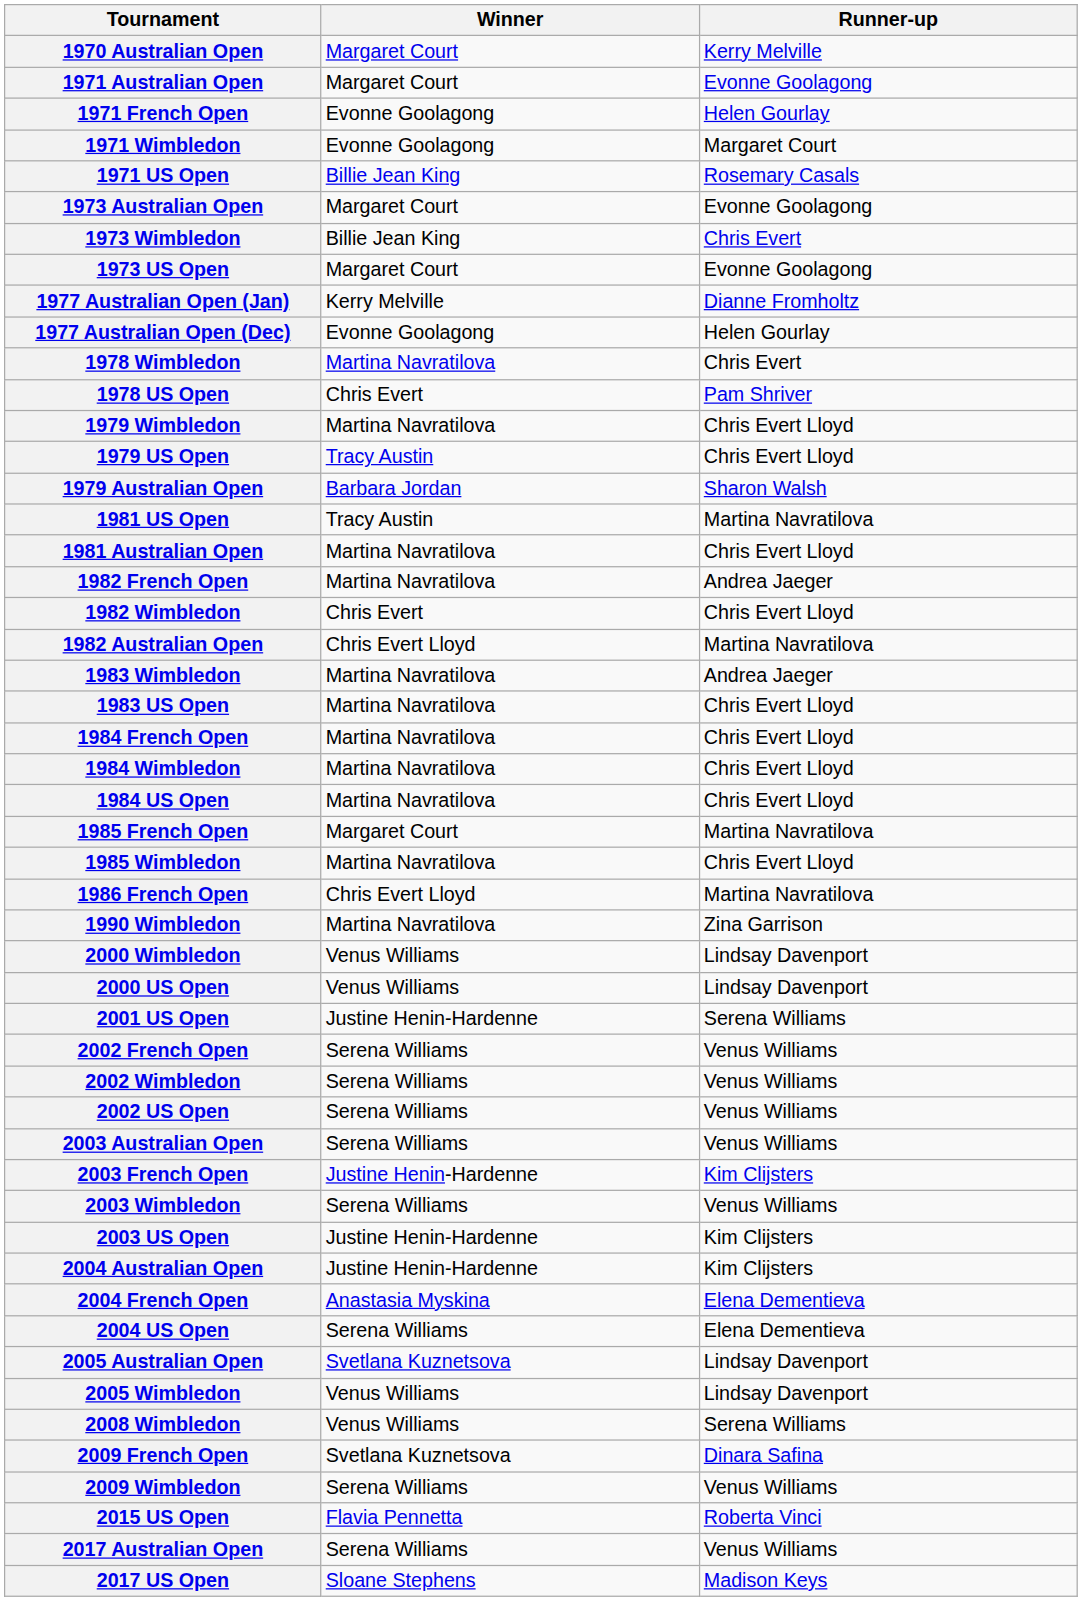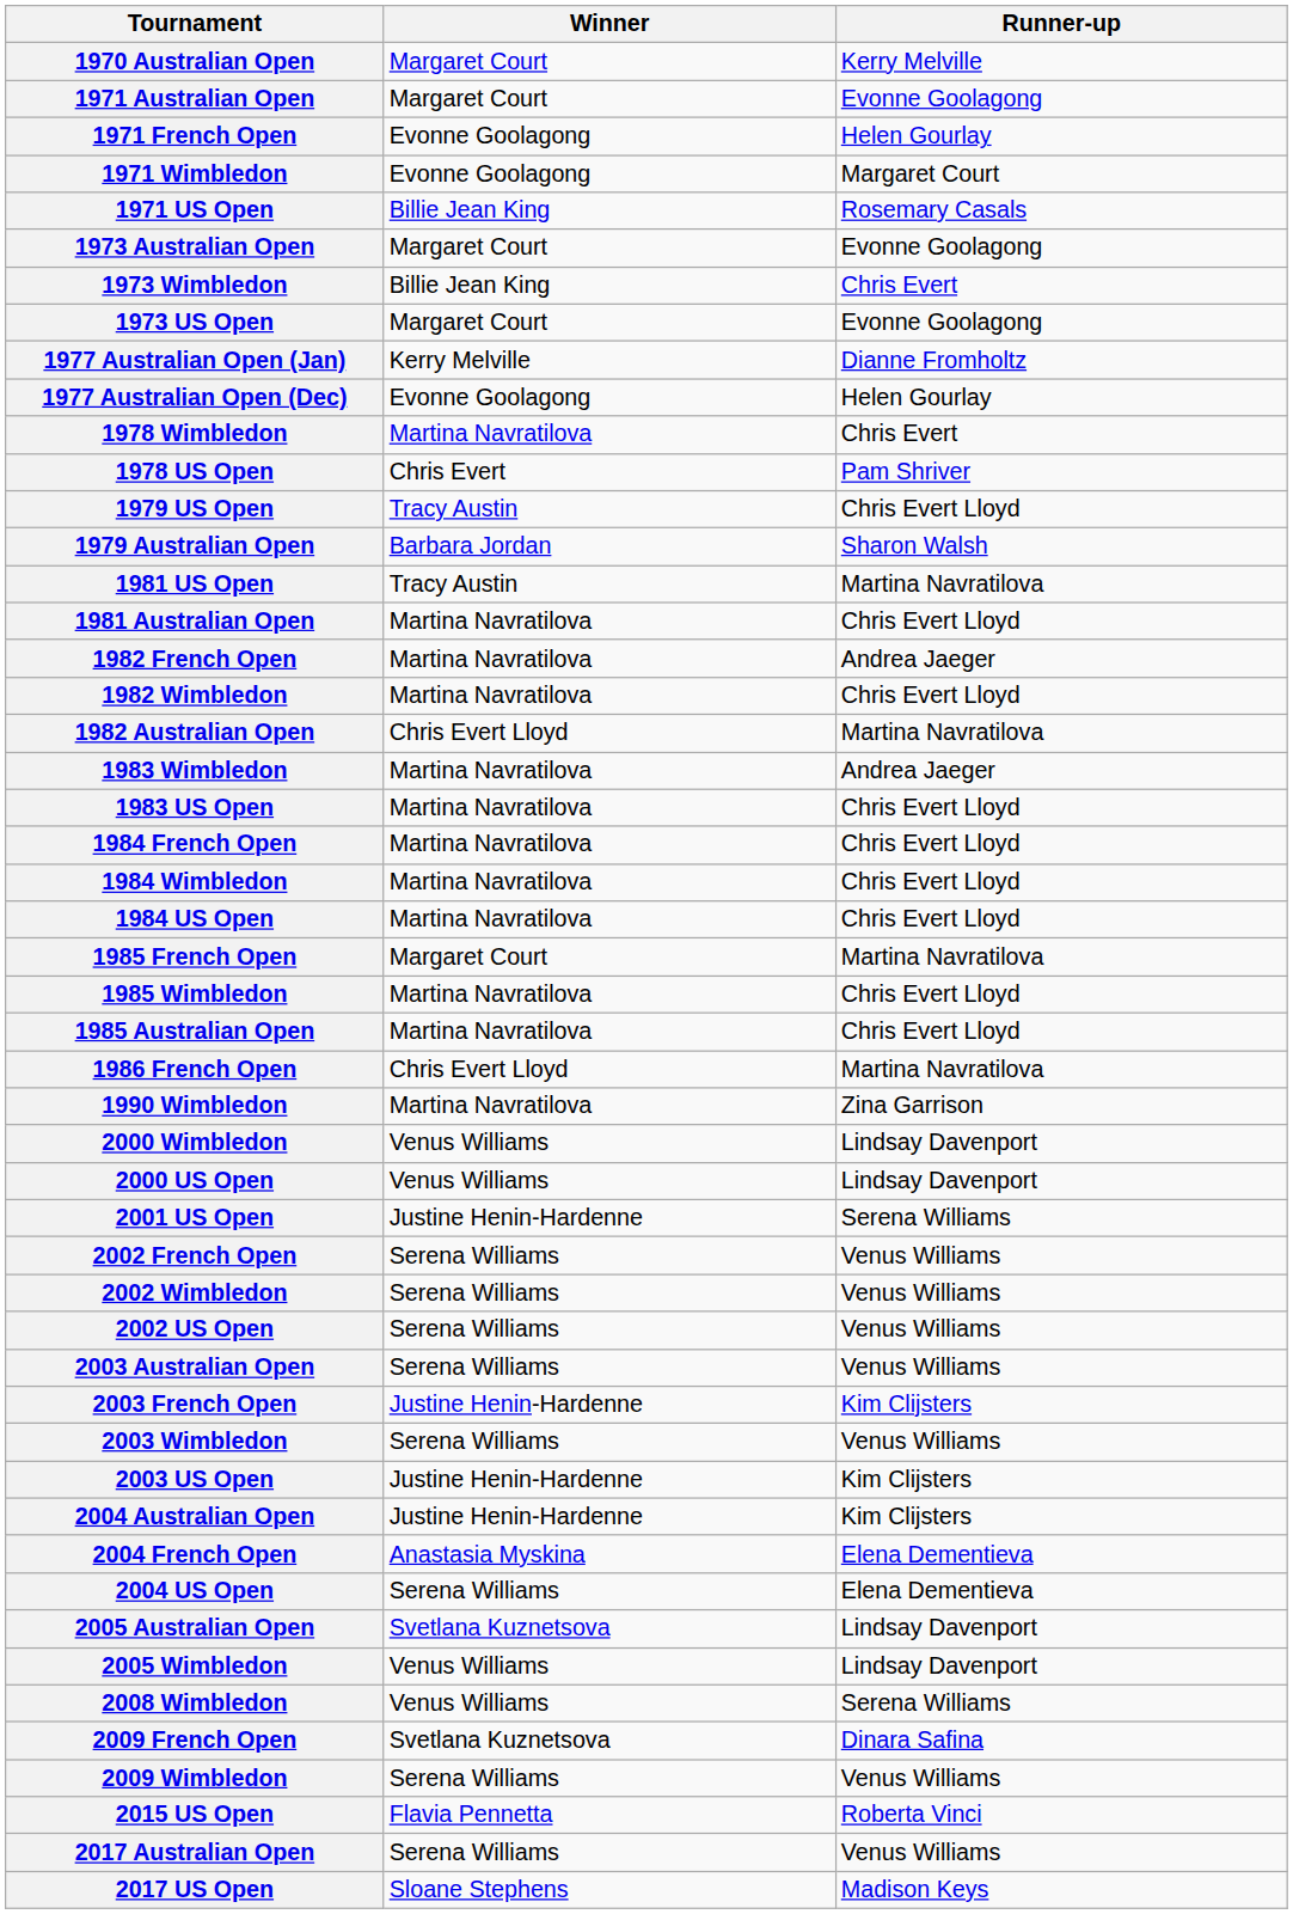 <table class="wikitable plainrowheaders">
 <tr>
 <th width=250>Tournament</th>
 <th width=300>Winner</th>
 <th width=300>Runner-up</th>
 </tr>
 <tr>
 <th scope="row"><a href='#'>1970 Australian Open</a></th>
 <td> <a href='#'>Margaret Court</a></td>
 <td> <a href='#'>Kerry Melville</a></td>
 </tr>
 <tr>
 <th scope="row"><a href='#'>1971 Australian Open</a></th>
 <td> Margaret Court</td>
 <td> <a href='#'>Evonne Goolagong</a></td>
 </tr>
 <tr>
 <th scope="row"><a href='#'>1971 French Open</a></th>
 <td> Evonne Goolagong</td>
 <td> <a href='#'>Helen Gourlay</a></td>
 </tr>
 <tr>
 <th scope="row"><a href='#'>1971 Wimbledon</a></th>
 <td> Evonne Goolagong</td>
 <td> Margaret Court</td>
 </tr>
 <tr>
 <th scope="row"><a href='#'>1971 US Open</a></th>
 <td> <a href='#'>Billie Jean King</a></td>
 <td> <a href='#'>Rosemary Casals</a></td>
 </tr>
 <tr>
 <th scope="row"><a href='#'>1973 Australian Open</a></th>
 <td> Margaret Court</td>
 <td> Evonne Goolagong</td>
 </tr>
 <tr>
 <th scope="row"><a href='#'>1973 Wimbledon</a></th>
 <td> Billie Jean King</td>
 <td> <a href='#'>Chris Evert</a></td>
 </tr>
 <tr>
 <th scope="row"><a href='#'>1973 US Open</a></th>
 <td> Margaret Court</td>
 <td> Evonne Goolagong</td>
 </tr>
 <tr>
 <th scope="row"><a href='#'>1977 Australian Open (Jan)</a></th>
 <td> Kerry Melville</td>
 <td> <a href='#'>Dianne Fromholtz</a></td>
 </tr>
 <tr>
 <th scope="row"><a href='#'>1977 Australian Open (Dec)</a></th>
 <td> Evonne Goolagong</td>
 <td> Helen Gourlay</td>
 </tr>
 <tr>
 <th scope="row"><a href='#'>1978 Wimbledon</a></th>
 <td> <a href='#'>Martina Navratilova</a></td>
 <td> Chris Evert</td>
 </tr>
 <tr>
 <th scope="row"><a href='#'>1978 US Open</a></th>
 <td> Chris Evert</td>
 <td> <a href='#'>Pam Shriver</a></td>
 </tr>
 <tr>
-<th scope="row"><a href='#'>1979 Wimbledon</a></th>
-<td> Martina Navratilova</td>
-<td> Chris Evert Lloyd</td>
-</tr>
-<tr>
 <th scope="row"><a href='#'>1979 US Open</a></th>
 <td> <a href='#'>Tracy Austin</a></td>
 <td> Chris Evert Lloyd</td>
 </tr>
 <tr>
 <th scope="row"><a href='#'>1979 Australian Open</a></th>
 <td> <a href='#'>Barbara Jordan</a></td>
 <td> <a href='#'>Sharon Walsh</a></td>
 </tr>
 <tr>
 <th scope="row"><a href='#'>1981 US Open</a></th>
 <td> Tracy Austin</td>
 <td> Martina Navratilova</td>
 </tr>
 <tr>
 <th scope="row"><a href='#'>1981 Australian Open</a></th>
 <td> Martina Navratilova</td>
 <td> Chris Evert Lloyd</td>
 </tr>
 <tr>
 <th scope="row"><a href='#'>1982 French Open</a></th>
 <td> Martina Navratilova</td>
 <td> Andrea Jaeger</td>
 </tr>
 <tr>
 <th scope="row"><a href='#'>1982 Wimbledon</a></th>
-<td> Chris Evert</td>
+<td> Martina Navratilova</td>
 <td> Chris Evert Lloyd</td>
 </tr>
 <tr>
 <th scope="row"><a href='#'>1982 Australian Open</a></th>
 <td> Chris Evert Lloyd</td>
 <td> Martina Navratilova</td>
 </tr>
 <tr>
 <th scope="row"><a href='#'>1983 Wimbledon</a></th>
 <td> Martina Navratilova</td>
 <td> Andrea Jaeger</td>
 </tr>
 <tr>
 <th scope="row"><a href='#'>1983 US Open</a></th>
 <td> Martina Navratilova</td>
 <td> Chris Evert Lloyd</td>
 </tr>
 <tr>
 <th scope="row"><a href='#'>1984 French Open</a></th>
 <td> Martina Navratilova</td>
 <td> Chris Evert Lloyd</td>
 </tr>
 <tr>
 <th scope="row"><a href='#'>1984 Wimbledon</a></th>
 <td> Martina Navratilova</td>
 <td> Chris Evert Lloyd</td>
 </tr>
 <tr>
 <th scope="row"><a href='#'>1984 US Open</a></th>
 <td> Martina Navratilova</td>
 <td> Chris Evert Lloyd</td>
 </tr>
 <tr>
 <th scope="row"><a href='#'>1985 French Open</a></th>
 <td> Margaret Court</td>
 <td> Martina Navratilova</td>
 </tr>
 <tr>
 <th scope="row"><a href='#'>1985 Wimbledon</a></th>
+<td> Martina Navratilova</td>
+<td> Chris Evert Lloyd</td>
+</tr>
+<tr>
+<th scope="row"><a href='#'>1985 Australian Open</a></th>
 <td> Martina Navratilova</td>
 <td> Chris Evert Lloyd</td>
 </tr>
 <tr>
 <th scope="row"><a href='#'>1986 French Open</a></th>
 <td> Chris Evert Lloyd</td>
 <td> Martina Navratilova</td>
 </tr>
 <tr>
 <th scope="row"><a href='#'>1990 Wimbledon</a></th>
 <td> Martina Navratilova</td>
 <td> Zina Garrison</td>
 </tr>
 <tr>
 <th scope="row"><a href='#'>2000 Wimbledon</a></th>
 <td> Venus Williams</td>
 <td> Lindsay Davenport</td>
 </tr>
 <tr>
 <th scope="row"><a href='#'>2000 US Open</a></th>
 <td> Venus Williams</td>
 <td> Lindsay Davenport</td>
 </tr>
 <tr>
 <th scope="row"><a href='#'>2001 US Open</a></th>
 <td> Justine Henin-Hardenne</td>
 <td> Serena Williams</td>
 </tr>
 <tr>
 <th scope="row"><a href='#'>2002 French Open</a></th>
 <td> Serena Williams</td>
 <td> Venus Williams</td>
 </tr>
 <tr>
 <th scope="row"><a href='#'>2002 Wimbledon</a></th>
 <td> Serena Williams</td>
 <td> Venus Williams</td>
 </tr>
 <tr>
 <th scope="row"><a href='#'>2002 US Open</a></th>
 <td> Serena Williams</td>
 <td> Venus Williams</td>
 </tr>
 <tr>
 <th scope="row"><a href='#'>2003 Australian Open</a></th>
 <td> Serena Williams</td>
 <td> Venus Williams</td>
 </tr>
 <tr>
 <th scope="row"><a href='#'>2003 French Open</a></th>
 <td> <a href='#'>Justine Henin</a>-Hardenne</td>
 <td> <a href='#'>Kim Clijsters</a></td>
 </tr>
 <tr>
 <th scope="row"><a href='#'>2003 Wimbledon</a></th>
 <td> Serena Williams</td>
 <td> Venus Williams</td>
 </tr>
 <tr>
 <th scope="row"><a href='#'>2003 US Open</a></th>
 <td> Justine Henin-Hardenne</td>
 <td> Kim Clijsters</td>
 </tr>
 <tr>
 <th scope="row"><a href='#'>2004 Australian Open</a></th>
 <td> Justine Henin-Hardenne</td>
 <td> Kim Clijsters</td>
 </tr>
 <tr>
 <th scope="row"><a href='#'>2004 French Open</a></th>
 <td> <a href='#'>Anastasia Myskina</a></td>
 <td> <a href='#'>Elena Dementieva</a></td>
 </tr>
 <tr>
 <th scope="row"><a href='#'>2004 US Open</a></th>
 <td> Serena Williams</td>
 <td> Elena Dementieva</td>
 </tr>
 <tr>
 <th scope="row"><a href='#'>2005 Australian Open</a></th>
 <td> <a href='#'>Svetlana Kuznetsova</a></td>
 <td> Lindsay Davenport</td>
 </tr>
 <tr>
 <th scope="row"><a href='#'>2005 Wimbledon</a></th>
 <td> Venus Williams</td>
 <td> Lindsay Davenport</td>
 </tr>
 <tr>
 <th scope="row"><a href='#'>2008 Wimbledon</a></th>
 <td> Venus Williams</td>
 <td> Serena Williams</td>
 </tr>
 <tr>
 <th scope="row"><a href='#'>2009 French Open</a></th>
 <td> Svetlana Kuznetsova</td>
 <td> <a href='#'>Dinara Safina</a></td>
 </tr>
 <tr>
 <th scope="row"><a href='#'>2009 Wimbledon</a></th>
 <td> Serena Williams</td>
 <td> Venus Williams</td>
 </tr>
 <tr>
 <th scope="row"><a href='#'>2015 US Open</a></th>
 <td> <a href='#'>Flavia Pennetta</a></td>
 <td> <a href='#'>Roberta Vinci</a></td>
 </tr>
 <tr>
 <th scope="row"><a href='#'>2017 Australian Open</a></th>
 <td> Serena Williams</td>
 <td> Venus Williams</td>
 </tr>
 <tr>
 <th scope="row"><a href='#'>2017 US Open</a></th>
 <td> <a href='#'>Sloane Stephens</a></td>
 <td> <a href='#'>Madison Keys</a></td>
 </tr>
 </table>
